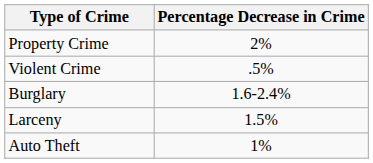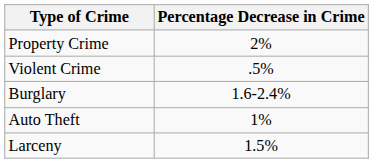 <table class="wikitable" align = right style="margin: 1em auto 1em auto;">
 <tr>
 <th width="140">Type of Crime</th>
 <th>Percentage Decrease in Crime</th>
 </tr>
 <tr>
 <td>Property Crime</td>
 <td style="text-align: center;">2%</td>
 </tr>
 <tr>
 <td>Violent Crime</td>
 <td style="text-align: center;">.5%</td>
 </tr>
 <tr>
 <td>Burglary</td>
 <td style="text-align: center;">1.6-2.4%</td>
 </tr>
 <tr>
+<td>Auto Theft</td>
+<td style="text-align: center;">1%</td>
+</tr>
+<tr>
 <td>Larceny</td>
 <td style="text-align: center;">1.5%</td>
 </tr>
-<tr>
-<td>Auto Theft</td>
-<td style="text-align: center;">1%</td>
-</tr>
 </table>
